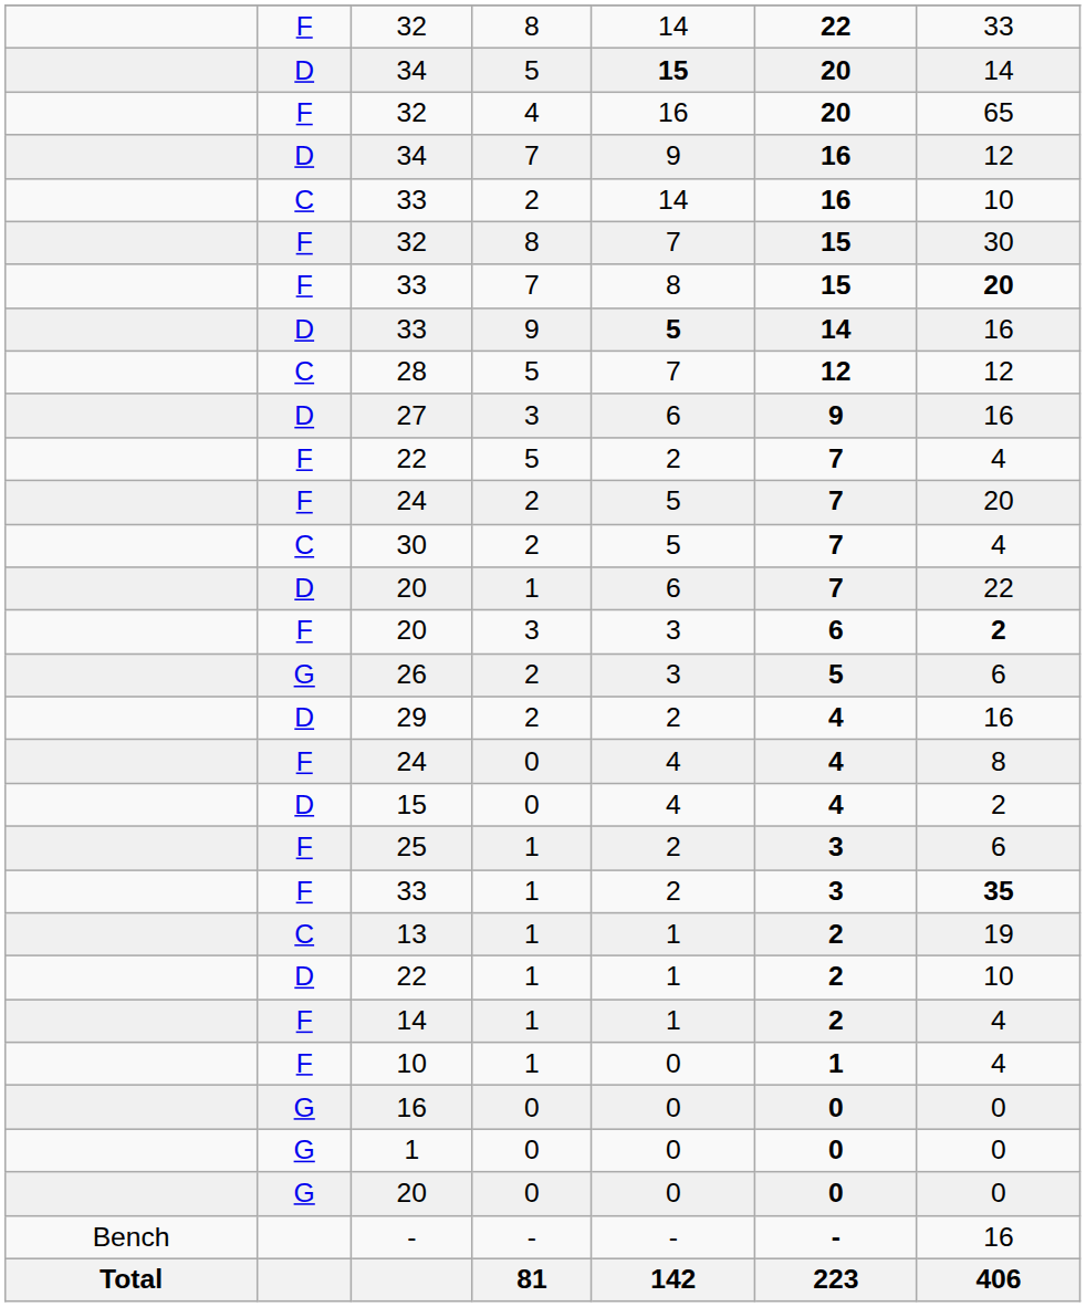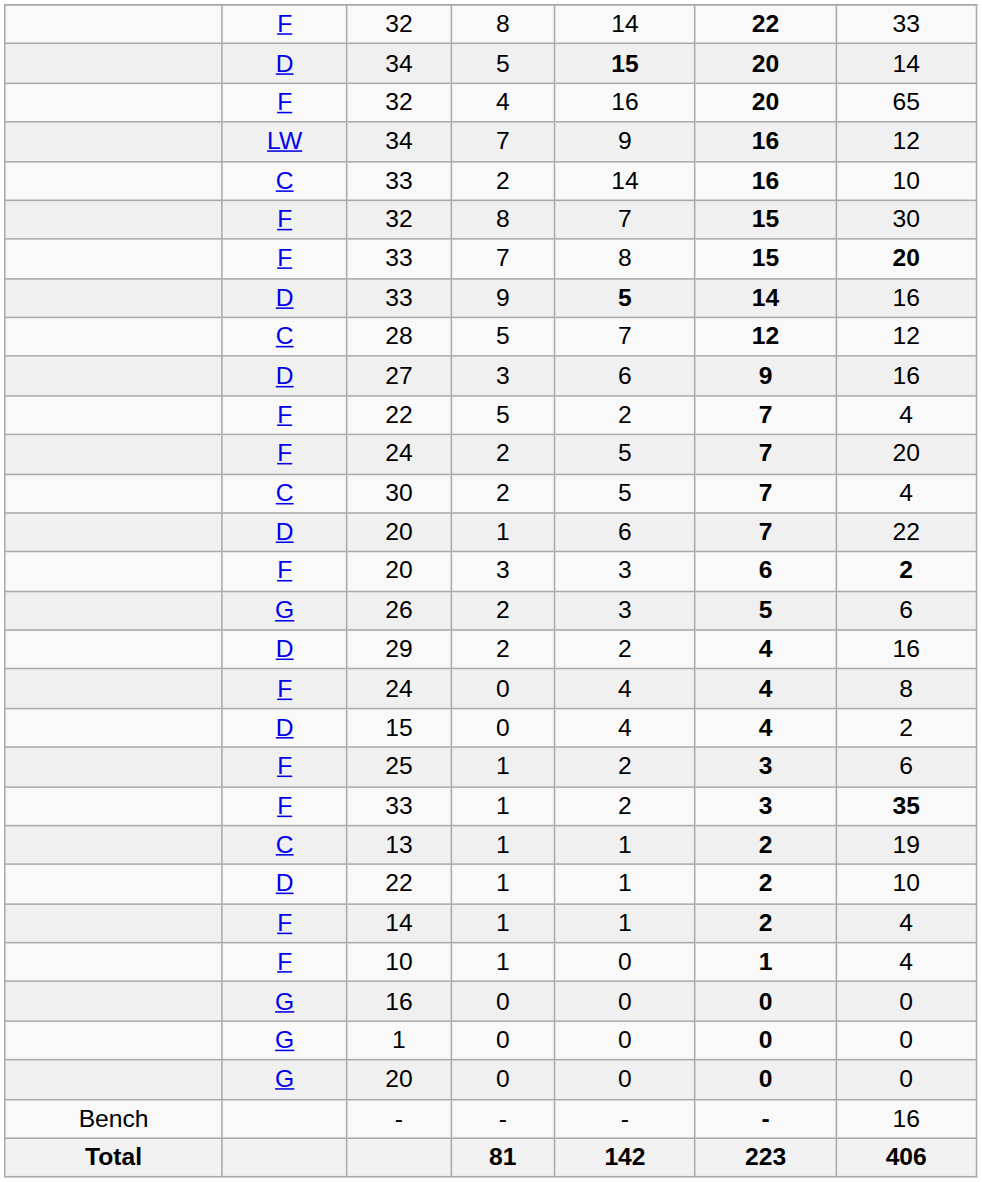 <table class="wikitable sortable" width ="50%">
 <tr align="center">
 </tr>
 <tr align="center" bgcolor="">
 <td></td>
 <td><a href='#'>F</a></td>
 <td>32</td>
 <td>8</td>
 <td>14</td>
 <td><strong>22</strong></td>
 <td>33</td>
 </tr>
 <tr align="center" bgcolor="f0f0f0">
 <td></td>
 <td><a href='#'>D</a></td>
 <td>34</td>
 <td>5</td>
 <td><strong>15</strong></td>
 <td><strong>20</strong></td>
 <td>14</td>
 </tr>
 <tr align="center" bgcolor="">
 <td></td>
 <td><a href='#'>F</a></td>
 <td>32</td>
 <td>4</td>
 <td>16</td>
 <td><strong>20</strong></td>
 <td>65</td>
 </tr>
 <tr align="center" bgcolor="f0f0f0">
 <td></td>
-<td><a href='#'>D</a></td>
+<td><a href='#'>LW</a></td>
 <td>34</td>
 <td>7</td>
 <td>9</td>
 <td><strong>16</strong></td>
 <td>12</td>
 </tr>
 <tr align="center" bgcolor="">
 <td></td>
 <td><a href='#'>C</a></td>
 <td>33</td>
 <td>2</td>
 <td>14</td>
 <td><strong>16</strong></td>
 <td>10</td>
 </tr>
 <tr align="center" bgcolor="f0f0f0">
 <td></td>
 <td><a href='#'>F</a></td>
 <td>32</td>
 <td>8</td>
 <td>7</td>
 <td><strong>15</strong></td>
 <td>30</td>
 </tr>
 <tr align="center" bgcolor="">
 <td></td>
 <td><a href='#'>F</a></td>
 <td>33</td>
 <td>7</td>
 <td>8</td>
 <td><strong>15</strong></td>
 <td><strong>20</strong></td>
 </tr>
 <tr align="center" bgcolor="f0f0f0">
 <td></td>
 <td><a href='#'>D</a></td>
 <td>33</td>
 <td>9</td>
 <td><strong>5</strong></td>
 <td><strong>14</strong></td>
 <td>16</td>
 </tr>
 <tr align="center" bgcolor="">
 <td></td>
 <td><a href='#'>C</a></td>
 <td>28</td>
 <td>5</td>
 <td>7</td>
 <td><strong>12</strong></td>
 <td>12</td>
 </tr>
 <tr align="center" bgcolor="f0f0f0">
 <td></td>
 <td><a href='#'>D</a></td>
 <td>27</td>
 <td>3</td>
 <td>6</td>
 <td><strong>9</strong></td>
 <td>16</td>
 </tr>
 <tr align="center" bgcolor="">
 <td></td>
 <td><a href='#'>F</a></td>
 <td>22</td>
 <td>5</td>
 <td>2</td>
 <td><strong>7</strong></td>
 <td>4</td>
 </tr>
 <tr align="center" bgcolor="f0f0f0">
 <td></td>
 <td><a href='#'>F</a></td>
 <td>24</td>
 <td>2</td>
 <td>5</td>
 <td><strong>7</strong></td>
 <td>20</td>
 </tr>
 <tr align="center" bgcolor="">
 <td></td>
 <td><a href='#'>C</a></td>
 <td>30</td>
 <td>2</td>
 <td>5</td>
 <td><strong>7</strong></td>
 <td>4</td>
 </tr>
 <tr align="center" bgcolor="f0f0f0">
 <td></td>
 <td><a href='#'>D</a></td>
 <td>20</td>
 <td>1</td>
 <td>6</td>
 <td><strong>7</strong></td>
 <td>22</td>
 </tr>
 <tr align="center" bgcolor="">
 <td></td>
 <td><a href='#'>F</a></td>
 <td>20</td>
 <td>3</td>
 <td>3</td>
 <td><strong>6</strong></td>
 <td><strong>2</strong></td>
 </tr>
 <tr align="center" bgcolor="f0f0f0">
 <td></td>
 <td><a href='#'>G</a></td>
 <td>26</td>
 <td>2</td>
 <td>3</td>
 <td><strong>5</strong></td>
 <td>6</td>
 </tr>
 <tr align="center" bgcolor="">
 <td></td>
 <td><a href='#'>D</a></td>
 <td>29</td>
 <td>2</td>
 <td>2</td>
 <td><strong>4</strong></td>
 <td>16</td>
 </tr>
 <tr align="center" bgcolor="f0f0f0">
 <td></td>
 <td><a href='#'>F</a></td>
 <td>24</td>
 <td>0</td>
 <td>4</td>
 <td><strong>4</strong></td>
 <td>8</td>
 </tr>
 <tr align="center" bgcolor="">
 <td></td>
 <td><a href='#'>D</a></td>
 <td>15</td>
 <td>0</td>
 <td>4</td>
 <td><strong>4</strong></td>
 <td>2</td>
 </tr>
 <tr align="center" bgcolor="f0f0f0">
 <td></td>
 <td><a href='#'>F</a></td>
 <td>25</td>
 <td>1</td>
 <td>2</td>
 <td><strong>3</strong></td>
 <td>6</td>
 </tr>
 <tr align="center" bgcolor="">
 <td></td>
 <td><a href='#'>F</a></td>
 <td>33</td>
 <td>1</td>
 <td>2</td>
 <td><strong>3</strong></td>
 <td><strong>35</strong></td>
 </tr>
 <tr align="center" bgcolor="f0f0f0">
 <td></td>
 <td><a href='#'>C</a></td>
 <td>13</td>
 <td>1</td>
 <td>1</td>
 <td><strong>2</strong></td>
 <td>19</td>
 </tr>
 <tr align="center" bgcolor="">
 <td></td>
 <td><a href='#'>D</a></td>
 <td>22</td>
 <td>1</td>
 <td>1</td>
 <td><strong>2</strong></td>
 <td>10</td>
 </tr>
 <tr align="center" bgcolor="f0f0f0">
 <td></td>
 <td><a href='#'>F</a></td>
 <td>14</td>
 <td>1</td>
 <td>1</td>
 <td><strong>2</strong></td>
 <td>4</td>
 </tr>
 <tr align="center" bgcolor="">
 <td></td>
 <td><a href='#'>F</a></td>
 <td>10</td>
 <td>1</td>
 <td>0</td>
 <td><strong>1</strong></td>
 <td>4</td>
 </tr>
 <tr align="center" bgcolor="f0f0f0">
 <td></td>
 <td><a href='#'>G</a></td>
 <td>16</td>
 <td>0</td>
 <td>0</td>
 <td><strong>0</strong></td>
 <td>0</td>
 </tr>
 <tr align="center" bgcolor="">
 <td></td>
 <td><a href='#'>G</a></td>
 <td>1</td>
 <td>0</td>
 <td>0</td>
 <td><strong>0</strong></td>
 <td>0</td>
 </tr>
 <tr align="center" bgcolor="f0f0f0">
 <td></td>
 <td><a href='#'>G</a></td>
 <td>20</td>
 <td>0</td>
 <td>0</td>
 <td><strong>0</strong></td>
 <td>0</td>
 </tr>
 <tr align="center" bgcolor="">
 <td>Bench</td>
 <td></td>
 <td>-</td>
 <td>-</td>
 <td>-</td>
 <td><strong>-</strong></td>
 <td>16</td>
 </tr>
 <tr>
 <th>Total</th>
 <th></th>
 <th></th>
 <th>81</th>
 <th>142</th>
 <th>223</th>
 <th>406</th>
 </tr>
 </table>
